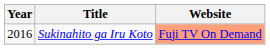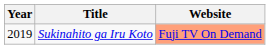 <table class="wikitable">
 <tr>
 <th>Year</th>
 <th>Title</th>
 <th>Website</th>
 </tr>
 <tr>
-<td>2016</td>
+<td>2019</td>
 <td><em><a href='#'>Sukinahito ga Iru Koto</a></em></td>
 <td style="background: lightsalmon;"><a href='#'>Fuji TV On Demand</a></td>
 </tr>
 </table>
